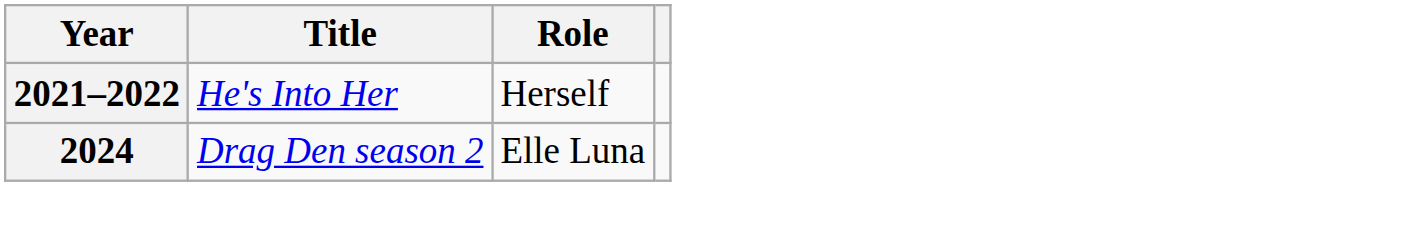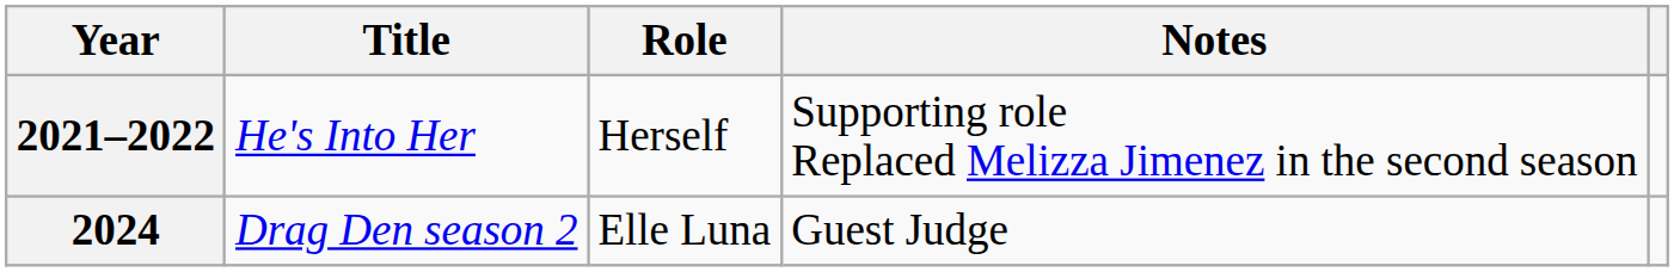 <table class="wikitable plainrowheaders sortable">
 <tr>
 <th scope="col">Year</th>
 <th scope="col">Title</th>
 <th scope="col">Role</th>
+<th scope="col">Notes</th>
 <th class="unsortable"></th>
 </tr>
 <tr>
 <th rowspan="1" scope="row">2021–2022</th>
 <td style="text-align:left"><em><a href='#'>He's Into Her</a></em></td>
 <td>Herself</td>
+<td>Supporting role<br>Replaced <a href='#'>Melizza Jimenez</a> in the second season</td>
 <td></td>
 </tr>
 <tr>
 <th rowspan="1" scope="row">2024</th>
 <td style="text-align:left"><em><a href='#'>Drag Den season 2</a></em></td>
 <td>Elle Luna</td>
+<td>Guest Judge</td>
 <td></td>
 </tr>
 </table>
